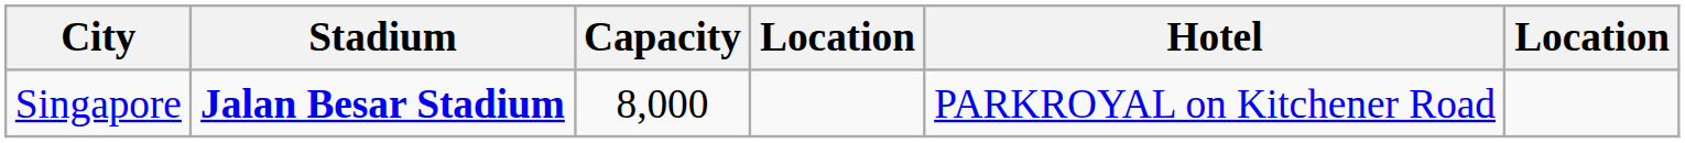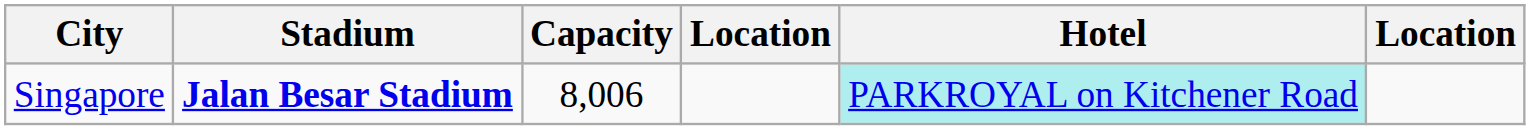 <table class="wikitable">
 <tr>
 <th>City</th>
 <th>Stadium</th>
 <th>Capacity</th>
 <th>Location</th>
 <th>Hotel</th>
 <th>Location</th>
 </tr>
 <tr>
 <td><a href='#'>Singapore</a></td>
 <td><strong><a href='#'>Jalan Besar Stadium</a></strong></td>
-<td style="text-align:center;">8,000</td>
+<td style="text-align:center;">8,006</td>
 <td><small></small></td>
-<td><a href='#'>PARKROYAL on Kitchener Road</a></td>
+<td style="background: paleturquoise;"><a href='#'>PARKROYAL on Kitchener Road</a></td>
 <td><small></small></td>
 </tr>
 </table>
